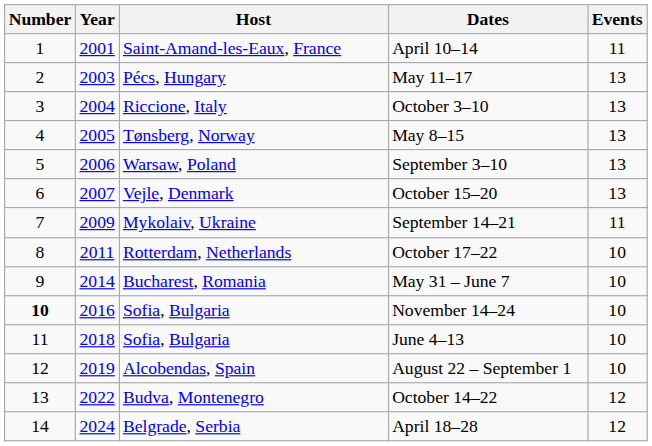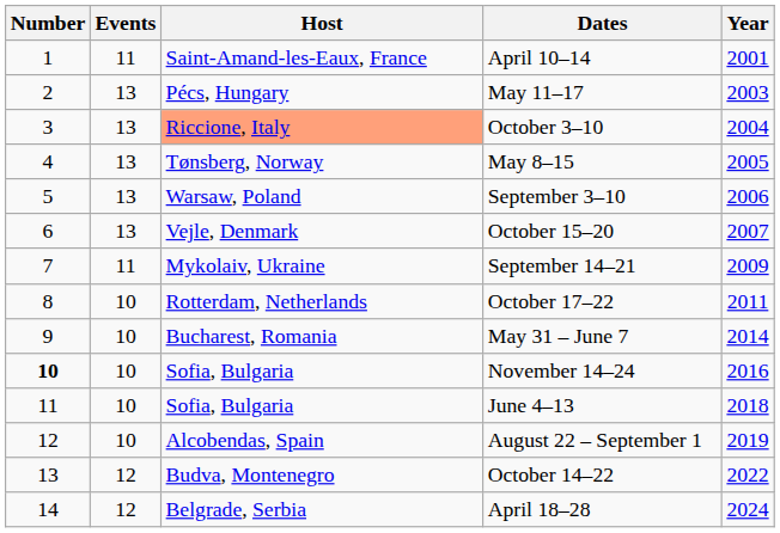 <table class="wikitable" style="font-size:95%">
 <tr>
 <th width=20>Number</th>
-<th width=20>Year</th>
+<th width=20>Events</th>
 <th width=225>Host</th>
 <th width=165>Dates</th>
-<th width=20>Events</th>
+<th width=20>Year</th>
 </tr>
 <tr>
 <td align=center>1</td>
-<td align=center><a href='#'>2001</a></td>
+<td align=center>11</td>
 <td> <a href='#'>Saint-Amand-les-Eaux</a>, <a href='#'>France</a></td>
 <td>April 10–14</td>
-<td align=center>11</td>
+<td align=center><a href='#'>2001</a></td>
 </tr>
 <tr>
 <td align=center>2</td>
-<td align=center><a href='#'>2003</a></td>
+<td align=center>13</td>
 <td> <a href='#'>Pécs</a>, <a href='#'>Hungary</a></td>
 <td>May 11–17</td>
-<td align=center>13</td>
+<td align=center><a href='#'>2003</a></td>
 </tr>
 <tr>
 <td align=center>3</td>
+<td align=center>13</td>
+<td style="background: lightsalmon;"> <a href='#'>Riccione</a>, <a href='#'>Italy</a></td>
+<td>October 3–10</td>
 <td align=center><a href='#'>2004</a></td>
-<td> <a href='#'>Riccione</a>, <a href='#'>Italy</a></td>
-<td>October 3–10</td>
-<td align=center>13</td>
 </tr>
 <tr>
 <td align=center>4</td>
-<td align=center><a href='#'>2005</a></td>
+<td align=center>13</td>
 <td> <a href='#'>Tønsberg</a>, <a href='#'>Norway</a></td>
 <td>May 8–15</td>
-<td align=center>13</td>
+<td align=center><a href='#'>2005</a></td>
 </tr>
 <tr>
 <td align=center>5</td>
-<td align=center><a href='#'>2006</a></td>
+<td align=center>13</td>
 <td> <a href='#'>Warsaw</a>, <a href='#'>Poland</a></td>
 <td>September 3–10</td>
-<td align=center>13</td>
+<td align=center><a href='#'>2006</a></td>
 </tr>
 <tr>
 <td align=center>6</td>
-<td align=center><a href='#'>2007</a></td>
+<td align=center>13</td>
 <td> <a href='#'>Vejle</a>, <a href='#'>Denmark</a></td>
 <td>October 15–20</td>
-<td align=center>13</td>
+<td align=center><a href='#'>2007</a></td>
 </tr>
 <tr>
 <td align=center>7</td>
-<td align=center><a href='#'>2009</a></td>
+<td align=center>11</td>
 <td> <a href='#'>Mykolaiv</a>, <a href='#'>Ukraine</a></td>
 <td>September 14–21</td>
-<td align=center>11</td>
+<td align=center><a href='#'>2009</a></td>
 </tr>
 <tr>
 <td align=center>8</td>
-<td align=center><a href='#'>2011</a></td>
+<td align=center>10</td>
 <td> <a href='#'>Rotterdam</a>, <a href='#'>Netherlands</a></td>
 <td>October 17–22</td>
-<td align=center>10</td>
+<td align=center><a href='#'>2011</a></td>
 </tr>
 <tr>
 <td align=center>9</td>
-<td align=center><a href='#'>2014</a></td>
+<td align=center>10</td>
 <td> <a href='#'>Bucharest</a>, <a href='#'>Romania</a></td>
 <td>May 31 – June 7</td>
-<td align=center>10</td>
+<td align=center><a href='#'>2014</a></td>
 </tr>
 <tr>
 <td align=center><strong>10</strong></td>
-<td align=center><a href='#'>2016</a></td>
+<td align=center>10</td>
 <td> <a href='#'>Sofia</a>, <a href='#'>Bulgaria</a></td>
 <td>November 14–24</td>
-<td align=center>10</td>
+<td align=center><a href='#'>2016</a></td>
 </tr>
 <tr>
 <td align=center>11</td>
-<td align=center><a href='#'>2018</a></td>
+<td align=center>10</td>
 <td> <a href='#'>Sofia</a>, <a href='#'>Bulgaria</a></td>
 <td>June 4–13</td>
-<td align=center>10</td>
+<td align=center><a href='#'>2018</a></td>
 </tr>
 <tr>
 <td align=center>12</td>
-<td align=center><a href='#'>2019</a></td>
+<td align=center>10</td>
 <td> <a href='#'>Alcobendas</a>, <a href='#'>Spain</a></td>
 <td>August 22 – September 1</td>
-<td align=center>10</td>
+<td align=center><a href='#'>2019</a></td>
 </tr>
 <tr>
 <td align=center>13</td>
-<td align=center><a href='#'>2022</a></td>
+<td align=center>12</td>
 <td> <a href='#'>Budva</a>, <a href='#'>Montenegro</a></td>
 <td>October 14–22</td>
-<td align=center>12</td>
+<td align=center><a href='#'>2022</a></td>
 </tr>
 <tr>
 <td align=center>14</td>
-<td align=center><a href='#'>2024</a></td>
+<td align=center>12</td>
 <td> <a href='#'>Belgrade</a>, <a href='#'>Serbia</a></td>
 <td>April 18–28</td>
-<td align=center>12</td>
+<td align=center><a href='#'>2024</a></td>
 </tr>
 </table>
